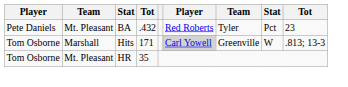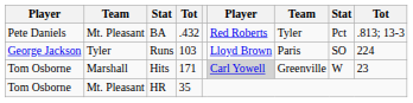 <table class="wikitable">
 <tr>
 <th>Player</th>
 <th>Team</th>
 <th>Stat</th>
 <th>Tot</th>
 <th></th>
 <th>Player</th>
 <th>Team</th>
 <th>Stat</th>
 <th>Tot</th>
 </tr>
 <tr>
 <td>Pete Daniels</td>
 <td>Mt. Pleasant</td>
 <td>BA</td>
 <td>.432</td>
 <td></td>
 <td><a href='#'>Red Roberts</a></td>
 <td>Tyler</td>
 <td>Pct</td>
-<td>23</td>
+<td>.813; 13-3</td>
+</tr>
+<tr>
+<td><a href='#'>George Jackson</a></td>
+<td>Tyler</td>
+<td>Runs</td>
+<td>103</td>
+<td></td>
+<td><a href='#'>Lloyd Brown</a></td>
+<td>Paris</td>
+<td>SO</td>
+<td>224</td>
 </tr>
 <tr>
 <td>Tom Osborne</td>
 <td>Marshall</td>
 <td>Hits</td>
 <td>171</td>
 <td></td>
 <td style="background: lightgrey;"><a href='#'>Carl Yowell</a></td>
 <td>Greenville</td>
 <td>W</td>
-<td>.813; 13-3</td>
+<td>23</td>
 </tr>
 <tr>
 <td>Tom Osborne</td>
 <td>Mt. Pleasant</td>
 <td>HR</td>
 <td>35</td>
 </tr>
 </table>
